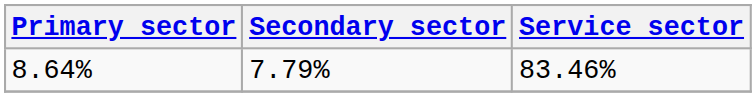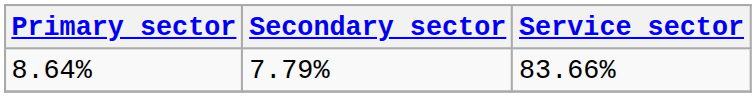 <table class="wikitable" border="1">
 <tr>
 <th><a href='#'>Primary sector</a></th>
 <th><a href='#'>Secondary sector</a></th>
 <th><a href='#'>Service sector</a></th>
 </tr>
 <tr>
 <td>8.64%</td>
 <td>7.79%</td>
-<td>83.46%</td>
+<td>83.66%</td>
 </tr>
 <tr>
 </tr>
 </table>
